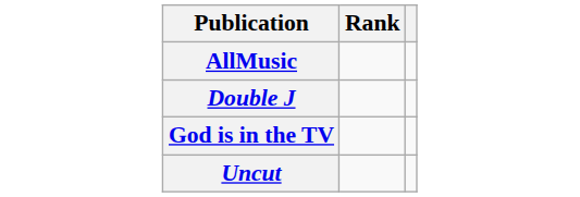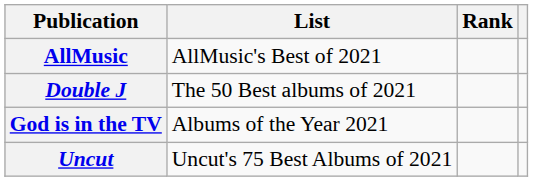 <table class="wikitable sortable plainrowheaders" style="margin-left: auto; margin-right: auto; border: none;">
 <tr>
 <th scope="col">Publication</th>
+<th scope="col" class="unsortable">List</th>
 <th scope="col" data-sort-type="number">Rank</th>
 <th scope="col" class="unsortable"></th>
 </tr>
 <tr>
 <th scope="row"><a href='#'>AllMusic</a></th>
+<td>AllMusic's Best of 2021</td>
 <td></td>
 <td></td>
 </tr>
 <tr>
 <th scope="row"><em><a href='#'>Double J</a></em></th>
+<td>The 50 Best albums of 2021</td>
 <td></td>
 <td></td>
 </tr>
 <tr>
 <th scope="row"><a href='#'>God is in the TV</a></th>
+<td>Albums of the Year 2021</td>
 <td></td>
 <td></td>
 </tr>
 <tr>
 <th scope="row"><em><a href='#'>Uncut</a></em></th>
+<td>Uncut's 75 Best Albums of 2021</td>
 <td></td>
 <td></td>
 </tr>
 </table>
